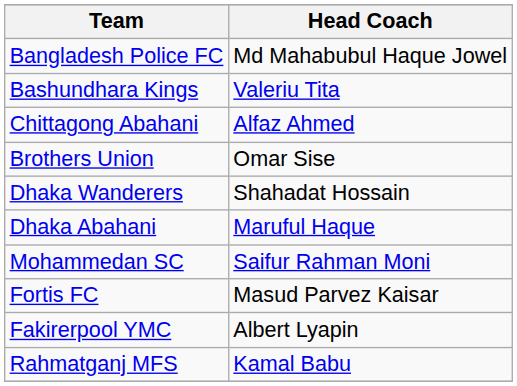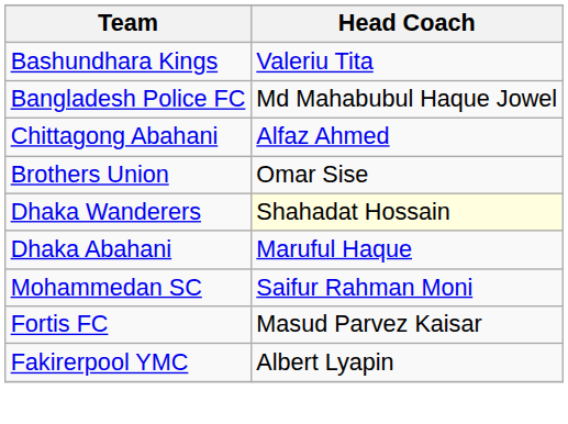 <table class="wikitable sortable">
 <tr>
 </tr>
 <tr>
 <th>Team</th>
 <th>Head Coach</th>
 </tr>
 <tr>
+<td><a href='#'>Bashundhara Kings</a></td>
+<td> <a href='#'>Valeriu Tita</a></td>
+</tr>
+<tr>
 <td><a href='#'>Bangladesh Police FC</a></td>
 <td> Md Mahabubul Haque Jowel</td>
-</tr>
-<tr>
-<td><a href='#'>Bashundhara Kings</a></td>
-<td> <a href='#'>Valeriu Tita</a></td>
 </tr>
 <tr>
 <td><a href='#'>Chittagong Abahani</a></td>
 <td> <a href='#'>Alfaz Ahmed</a></td>
 </tr>
 <tr>
 <td><a href='#'>Brothers Union</a></td>
 <td> Omar Sise</td>
 </tr>
 <tr>
 <td><a href='#'>Dhaka Wanderers</a></td>
-<td> Shahadat Hossain</td>
+<td style="background: lightyellow;"> Shahadat Hossain</td>
 </tr>
 <tr>
 <td><a href='#'>Dhaka Abahani</a></td>
 <td> <a href='#'>Maruful Haque</a></td>
 </tr>
 <tr>
 <td><a href='#'>Mohammedan SC</a></td>
 <td> <a href='#'>Saifur Rahman Moni</a></td>
 </tr>
 <tr>
 <td><a href='#'>Fortis FC</a></td>
 <td> Masud Parvez Kaisar</td>
 </tr>
 <tr>
 <td><a href='#'>Fakirerpool YMC</a></td>
 <td> Albert Lyapin</td>
 </tr>
 <tr>
-<td><a href='#'>Rahmatganj MFS</a></td>
-<td> <a href='#'>Kamal Babu</a></td>
-</tr>
-<tr>
 </tr>
 </table>
